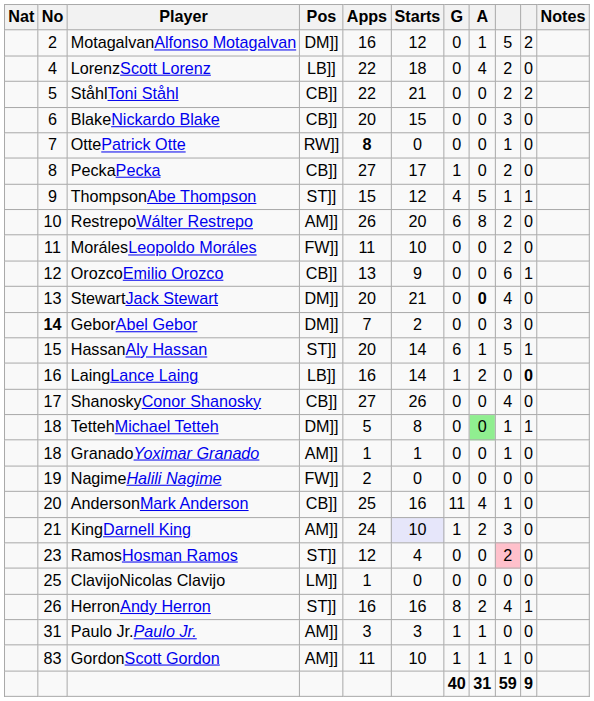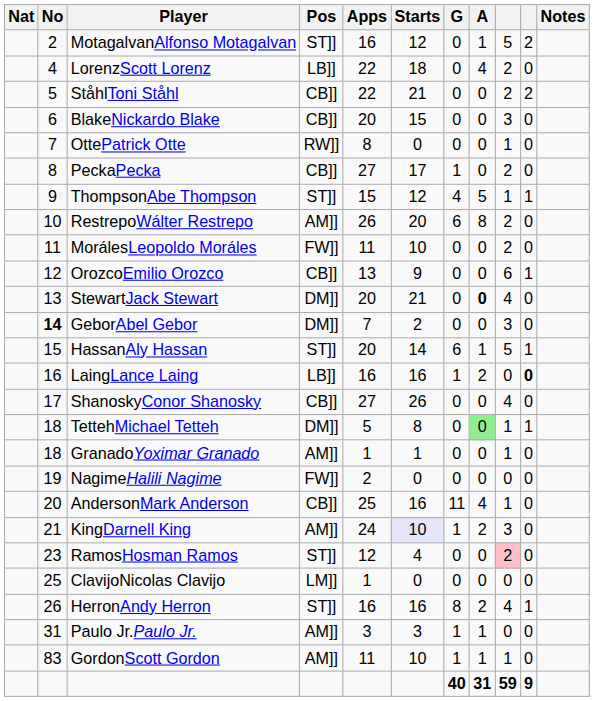 <table | class="wikitable sortable">
 <tr>
 <th>Nat</th>
 <th>No</th>
 <th>Player</th>
 <th>Pos</th>
 <th>Apps</th>
 <th>Starts</th>
 <th>G</th>
 <th>A</th>
 <th></th>
 <th></th>
 <th>Notes</th>
 </tr>
 <tr align=center>
 <td></td>
 <td>2</td>
 <td align=left><span>Motagalvan</span><a href='#'>Alfonso Motagalvan</a></td>
-<td [[>DM]]</td>
+<td [[>ST]]</td>
 <td>16</td>
 <td>12</td>
 <td>0</td>
 <td>1</td>
 <td>5</td>
 <td>2</td>
 <td align=left></td>
 </tr>
 <tr align=center>
 <td></td>
 <td>4</td>
 <td align=left><span>Lorenz</span><a href='#'>Scott Lorenz</a></td>
 <td [[>LB]]</td>
 <td>22</td>
 <td>18</td>
 <td>0</td>
 <td>4</td>
 <td>2</td>
 <td>0</td>
 <td align=left></td>
 </tr>
 <tr align=center>
 <td></td>
 <td>5</td>
 <td align=left><span>Ståhl</span><a href='#'>Toni Ståhl</a></td>
 <td [[>CB]]</td>
 <td>22</td>
 <td>21</td>
 <td>0</td>
 <td>0</td>
 <td>2</td>
 <td>2</td>
 <td align=left></td>
 </tr>
 <tr align=center>
 <td></td>
 <td>6</td>
 <td align=left><span>Blake</span><a href='#'>Nickardo Blake</a></td>
 <td [[>CB]]</td>
 <td>20</td>
 <td>15</td>
 <td>0</td>
 <td>0</td>
 <td>3</td>
 <td>0</td>
 <td align=left></td>
 </tr>
 <tr align=center>
 <td></td>
 <td>7</td>
 <td align=left><span>Otte</span><a href='#'>Patrick Otte</a></td>
 <td [[>RW]]</td>
-<td><strong>8</strong></td>
+<td>8</td>
 <td>0</td>
 <td>0</td>
 <td>0</td>
 <td>1</td>
 <td>0</td>
 <td align=left></td>
 </tr>
 <tr align=center>
 <td></td>
 <td>8</td>
 <td align=left><span>Pecka</span><a href='#'>Pecka</a></td>
 <td [[>CB]]</td>
 <td>27</td>
 <td>17</td>
 <td>1</td>
 <td>0</td>
 <td>2</td>
 <td>0</td>
 <td align=left></td>
 </tr>
 <tr align=center>
 <td></td>
 <td>9</td>
 <td align=left><span>Thompson</span><a href='#'>Abe Thompson</a></td>
 <td [[>ST]]</td>
 <td>15</td>
 <td>12</td>
 <td>4</td>
 <td>5</td>
 <td>1</td>
 <td>1</td>
 <td align=left></td>
 </tr>
 <tr align=center>
 <td></td>
 <td>10</td>
 <td align=left><span>Restrepo</span><a href='#'>Wálter Restrepo</a></td>
 <td [[>AM]]</td>
 <td>26</td>
 <td>20</td>
 <td>6</td>
 <td>8</td>
 <td>2</td>
 <td>0</td>
 <td align=left></td>
 </tr>
 <tr align=center>
 <td></td>
 <td>11</td>
 <td align=left><span>Moráles</span><a href='#'>Leopoldo Moráles</a></td>
 <td [[>FW]]</td>
 <td>11</td>
 <td>10</td>
 <td>0</td>
 <td>0</td>
 <td>2</td>
 <td>0</td>
 <td align=left></td>
 </tr>
 <tr align=center>
 <td></td>
 <td>12</td>
 <td align=left><span>Orozco</span><a href='#'>Emilio Orozco</a></td>
 <td [[>CB]]</td>
 <td>13</td>
 <td>9</td>
 <td>0</td>
 <td>0</td>
 <td>6</td>
 <td>1</td>
 <td align=left></td>
 </tr>
 <tr align=center>
 <td></td>
 <td>13</td>
 <td align=left><span>Stewart</span><a href='#'>Jack Stewart</a></td>
 <td [[>DM]]</td>
 <td>20</td>
 <td>21</td>
 <td>0</td>
 <td><strong>0</strong></td>
 <td>4</td>
 <td>0</td>
 <td align=left></td>
 </tr>
 <tr align=center>
 <td></td>
 <td><strong>14</strong></td>
 <td align=left><span>Gebor</span><a href='#'>Abel Gebor</a></td>
 <td [[>DM]]</td>
 <td>7</td>
 <td>2</td>
 <td>0</td>
 <td>0</td>
 <td>3</td>
 <td>0</td>
 <td align=left></td>
 </tr>
 <tr align=center>
 <td></td>
 <td>15</td>
 <td align=left><span>Hassan</span><a href='#'>Aly Hassan</a></td>
 <td [[>ST]]</td>
 <td>20</td>
 <td>14</td>
 <td>6</td>
 <td>1</td>
 <td>5</td>
 <td>1</td>
 <td align=left></td>
 </tr>
 <tr align=center>
 <td></td>
 <td>16</td>
 <td align=left><span>Laing</span><a href='#'>Lance Laing</a></td>
 <td [[>LB]]</td>
 <td>16</td>
-<td>14</td>
+<td>16</td>
 <td>1</td>
 <td>2</td>
 <td>0</td>
 <td><strong>0</strong></td>
 <td align=left></td>
 </tr>
 <tr align=center>
 <td></td>
 <td>17</td>
 <td align=left><span>Shanosky</span><a href='#'>Conor Shanosky</a></td>
 <td [[>CB]]</td>
 <td>27</td>
 <td>26</td>
 <td>0</td>
 <td>0</td>
 <td>4</td>
 <td>0</td>
 <td align=left></td>
 </tr>
 <tr align=center>
 <td></td>
 <td>18</td>
 <td align=left><span>Tetteh</span><a href='#'>Michael Tetteh</a></td>
 <td [[>DM]]</td>
 <td>5</td>
 <td>8</td>
 <td>0</td>
 <td style="background: lightgreen;">0</td>
 <td>1</td>
 <td>1</td>
 <td align=left></td>
 </tr>
 <tr align=center>
 <td></td>
 <td>18</td>
 <td align=left><span>Granado</span><em><a href='#'>Yoximar Granado</a></em></td>
 <td [[>AM]]</td>
 <td>1</td>
 <td>1</td>
 <td>0</td>
 <td>0</td>
 <td>1</td>
 <td>0</td>
 <td align=left></td>
 </tr>
 <tr align=center>
 <td></td>
 <td>19</td>
 <td align=left><span>Nagime</span><em><a href='#'>Halili Nagime</a></em></td>
 <td [[>FW]]</td>
 <td>2</td>
 <td>0</td>
 <td>0</td>
 <td>0</td>
 <td>0</td>
 <td>0</td>
 <td align=left></td>
 </tr>
 <tr align=center>
 <td></td>
 <td>20</td>
 <td align=left><span>Anderson</span><a href='#'>Mark Anderson</a></td>
 <td [[>CB]]</td>
 <td>25</td>
 <td>16</td>
 <td>11</td>
 <td>4</td>
 <td>1</td>
 <td>0</td>
 <td align=left></td>
 </tr>
 <tr align=center>
 <td></td>
 <td>21</td>
 <td align=left><span>King</span><a href='#'>Darnell King</a></td>
 <td [[>AM]]</td>
 <td>24</td>
 <td style="background: lavender;">10</td>
 <td>1</td>
 <td>2</td>
 <td>3</td>
 <td>0</td>
 <td align=left></td>
 </tr>
 <tr align=center>
 <td></td>
 <td>23</td>
 <td align=left><span>Ramos</span><a href='#'>Hosman Ramos</a></td>
 <td [[>ST]]</td>
 <td>12</td>
 <td>4</td>
 <td>0</td>
 <td>0</td>
 <td style="background: pink;">2</td>
 <td>0</td>
 <td align=left></td>
 </tr>
 <tr align=center>
 <td></td>
 <td>25</td>
 <td align=left><span>Clavijo</span>Nicolas Clavijo</td>
 <td [[>LM]]</td>
 <td>1</td>
 <td>0</td>
 <td>0</td>
 <td>0</td>
 <td>0</td>
 <td>0</td>
 <td align=left></td>
 </tr>
 <tr align=center>
 <td></td>
 <td>26</td>
 <td align=left><span>Herron</span><a href='#'>Andy Herron</a></td>
 <td [[>ST]]</td>
 <td>16</td>
 <td>16</td>
 <td>8</td>
 <td>2</td>
 <td>4</td>
 <td>1</td>
 <td align=left></td>
 </tr>
 <tr align=center>
 <td></td>
 <td>31</td>
 <td align=left><span>Paulo Jr.</span><em><a href='#'>Paulo Jr.</a></em></td>
 <td [[>AM]]</td>
 <td>3</td>
 <td>3</td>
 <td>1</td>
 <td>1</td>
 <td>0</td>
 <td>0</td>
 <td align=left></td>
 </tr>
 <tr align=center>
 <td></td>
 <td>83</td>
 <td align=left><span>Gordon</span><a href='#'>Scott Gordon</a></td>
 <td [[>AM]]</td>
 <td>11</td>
 <td>10</td>
 <td>1</td>
 <td>1</td>
 <td>1</td>
 <td>0</td>
 <td align=left></td>
 </tr>
 <tr align=center>
 <td></td>
 <td></td>
 <td></td>
 <td></td>
 <td></td>
 <td></td>
 <td><strong>40</strong></td>
 <td><strong>31</strong></td>
 <td><strong>59</strong></td>
 <td><strong>9</strong></td>
 <td></td>
 </tr>
 </table>
